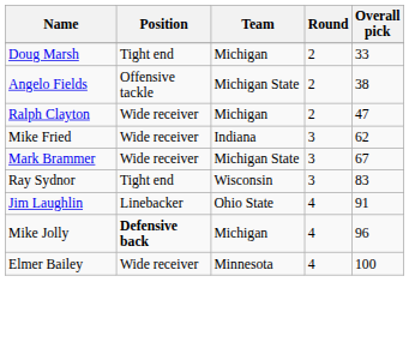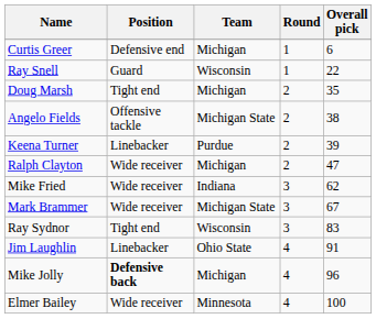 <table class="sortable wikitable">
 <tr>
 <th width="120">Name</th>
 <th width="100">Position</th>
 <th width="100">Team</th>
 <th width="25">Round</th>
 <th width="25">Overall pick</th>
 </tr>
 <tr align="left" bgcolor="">
 </tr>
 <tr>
+<td><a href='#'>Curtis Greer</a></td>
+<td>Defensive end</td>
+<td>Michigan</td>
+<td>1</td>
+<td>6</td>
+</tr>
+<tr>
+<td><a href='#'>Ray Snell</a></td>
+<td>Guard</td>
+<td>Wisconsin</td>
+<td>1</td>
+<td>22</td>
+</tr>
+<tr>
 <td><a href='#'>Doug Marsh</a></td>
 <td>Tight end</td>
 <td>Michigan</td>
 <td>2</td>
-<td>33</td>
+<td>35</td>
 </tr>
 <tr>
 <td><a href='#'>Angelo Fields</a></td>
 <td>Offensive tackle</td>
 <td>Michigan State</td>
 <td>2</td>
 <td>38</td>
+</tr>
+<tr>
+<td><a href='#'>Keena Turner</a></td>
+<td>Linebacker</td>
+<td>Purdue</td>
+<td>2</td>
+<td>39</td>
 </tr>
 <tr>
 <td><a href='#'>Ralph Clayton</a></td>
 <td>Wide receiver</td>
 <td>Michigan</td>
 <td>2</td>
 <td>47</td>
 </tr>
 <tr>
 <td>Mike Fried</td>
 <td>Wide receiver</td>
 <td>Indiana</td>
 <td>3</td>
 <td>62</td>
 </tr>
 <tr>
 <td><a href='#'>Mark Brammer</a></td>
 <td>Wide receiver</td>
 <td>Michigan State</td>
 <td>3</td>
 <td>67</td>
 </tr>
 <tr>
 <td>Ray Sydnor</td>
 <td>Tight end</td>
 <td>Wisconsin</td>
 <td>3</td>
 <td>83</td>
 </tr>
 <tr>
 <td><a href='#'>Jim Laughlin</a></td>
 <td>Linebacker</td>
 <td>Ohio State</td>
 <td>4</td>
 <td>91</td>
 </tr>
 <tr>
 <td>Mike Jolly</td>
 <td><strong>Defensive back</strong></td>
 <td>Michigan</td>
 <td>4</td>
 <td>96</td>
 </tr>
 <tr>
 <td>Elmer Bailey</td>
 <td>Wide receiver</td>
 <td>Minnesota</td>
 <td>4</td>
 <td>100</td>
 </tr>
 </table>
